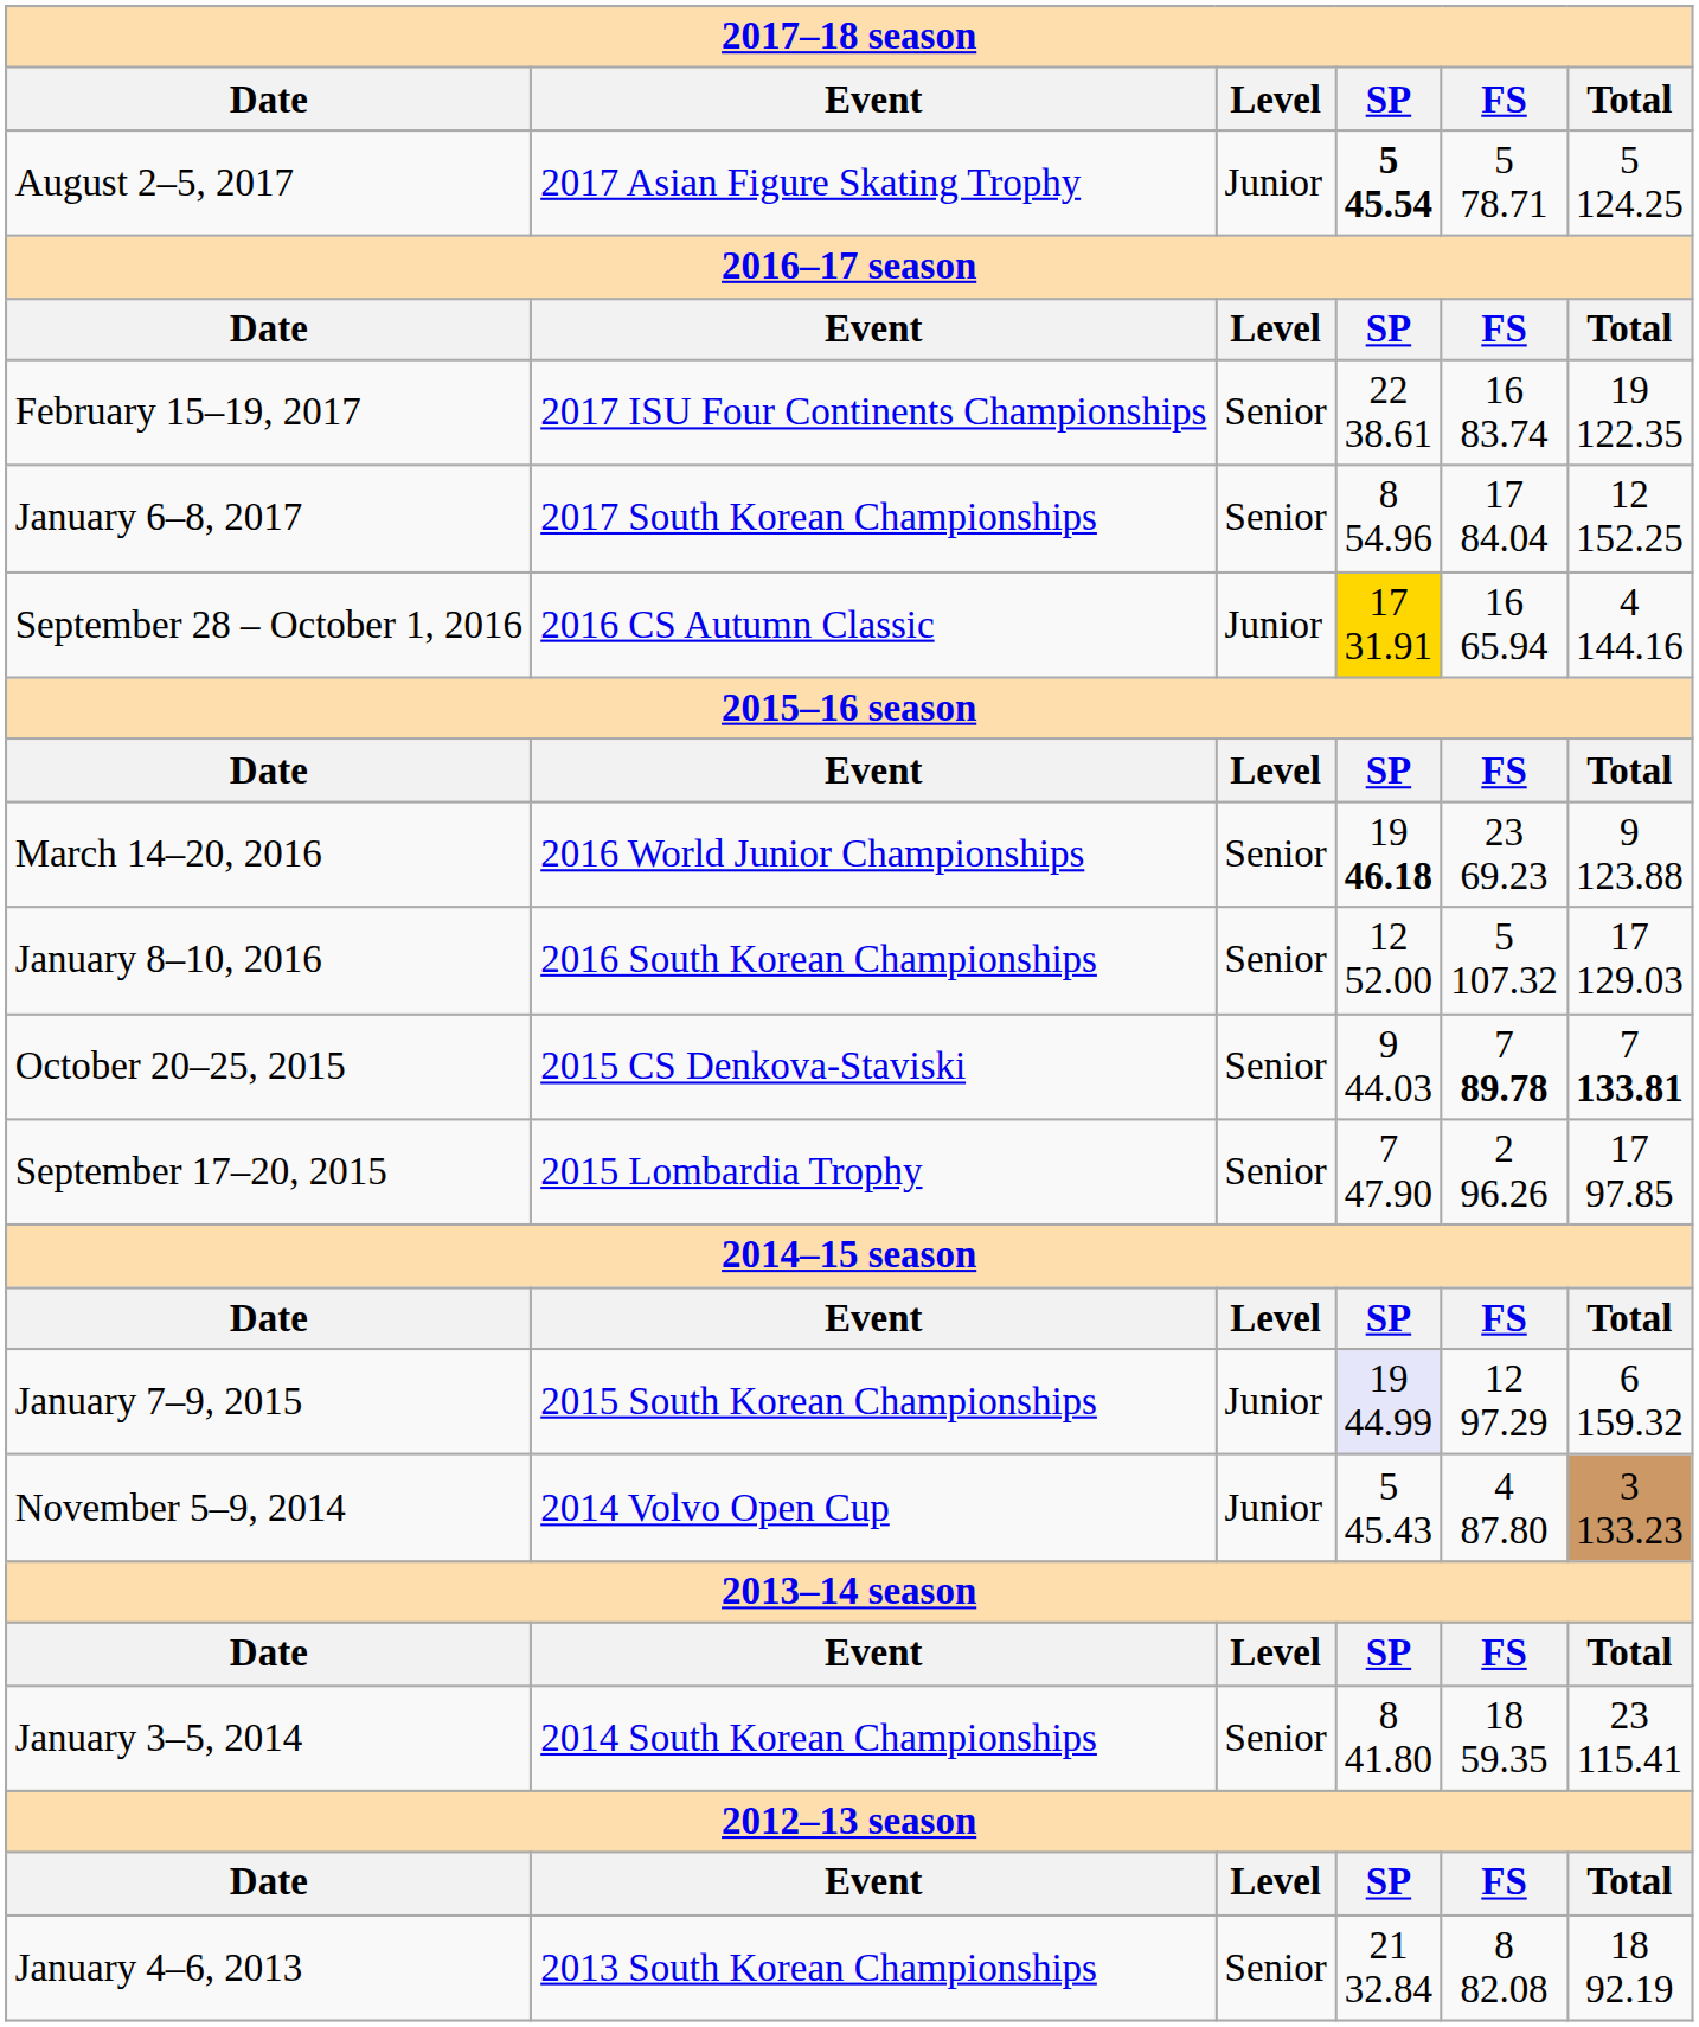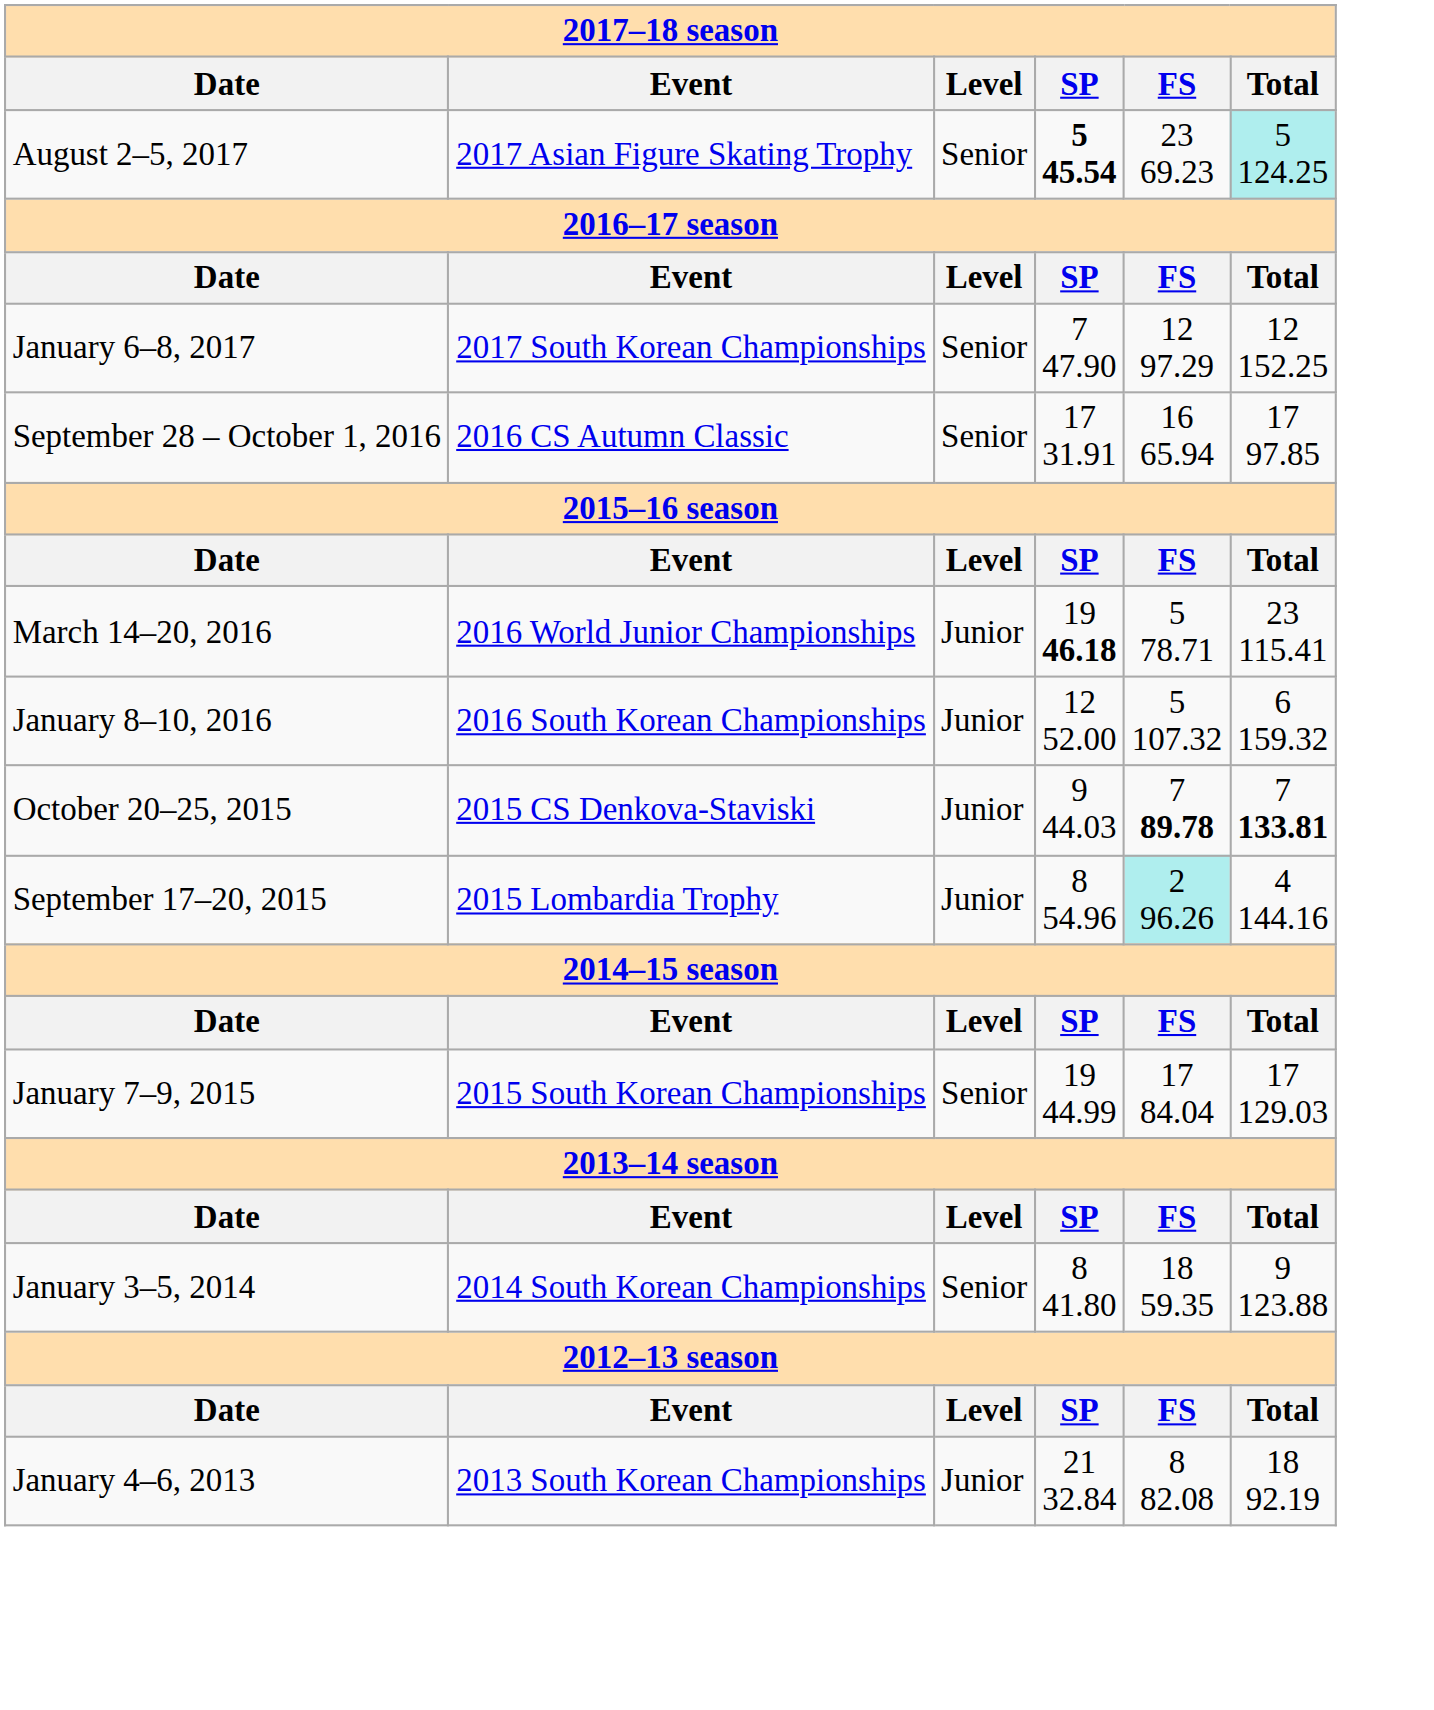 <table class="wikitable">
 <tr>
 <td style="background-color: #ffdead;" colspan=6 align=center><strong><a href='#'>2017–18 season</a></strong></td>
 </tr>
 <tr>
 <th>Date</th>
 <th>Event</th>
 <th>Level</th>
 <th><a href='#'>SP</a></th>
 <th><a href='#'>FS</a></th>
 <th>Total</th>
 </tr>
 <tr>
 <td>August 2–5, 2017</td>
 <td><a href='#'>2017 Asian Figure Skating Trophy</a></td>
-<td>Junior</td>
+<td>Senior</td>
 <td align=center><strong>5 <br> 45.54</strong></td>
-<td align=center>5 <br> 78.71</td>
-<td align=center>5 <br> 124.25</td>
+<td align=center>23 <br> 69.23</td>
+<td align=center style="background: paleturquoise;">5 <br> 124.25</td>
 </tr>
 <tr>
 <td style="background-color: #ffdead;" colspan=6 align=center><strong><a href='#'>2016–17 season</a></strong></td>
 </tr>
 <tr>
 <th>Date</th>
 <th>Event</th>
 <th>Level</th>
 <th><a href='#'>SP</a></th>
 <th><a href='#'>FS</a></th>
 <th>Total</th>
 </tr>
 <tr>
-<td>February 15–19, 2017</td>
-<td><a href='#'>2017 ISU Four Continents Championships</a></td>
-<td>Senior</td>
-<td align=center>22 <br> 38.61</td>
-<td align=center>16 <br> 83.74</td>
-<td align=center>19 <br> 122.35</td>
-</tr>
-<tr>
 <td>January 6–8, 2017</td>
 <td><a href='#'>2017 South Korean Championships</a></td>
 <td>Senior</td>
-<td align=center>8 <br> 54.96</td>
-<td align=center>17 <br> 84.04</td>
+<td align=center>7 <br> 47.90</td>
+<td align=center>12 <br> 97.29</td>
 <td align=center>12 <br> 152.25</td>
 </tr>
 <tr>
 <td>September 28 – October 1, 2016</td>
 <td><a href='#'>2016 CS Autumn Classic</a></td>
-<td>Junior</td>
-<td align=center style="background: gold;">17 <br> 31.91</td>
+<td>Senior</td>
+<td align=center>17 <br> 31.91</td>
 <td align=center>16 <br> 65.94</td>
-<td align=center>4 <br> 144.16</td>
+<td align=center>17 <br> 97.85</td>
 </tr>
 <tr>
 <td style="background-color: #ffdead; " colspan=6 align=center><strong><a href='#'>2015–16 season</a></strong></td>
 </tr>
 <tr>
 <th>Date</th>
 <th>Event</th>
 <th>Level</th>
 <th><a href='#'>SP</a></th>
 <th><a href='#'>FS</a></th>
 <th>Total</th>
 </tr>
 <tr>
 <td>March 14–20, 2016</td>
 <td><a href='#'>2016 World Junior Championships</a></td>
-<td>Senior</td>
+<td>Junior</td>
 <td align=center>19 <br> <strong>46.18</strong></td>
-<td align=center>23 <br> 69.23</td>
-<td align=center>9 <br> 123.88</td>
+<td align=center>5 <br> 78.71</td>
+<td align=center>23 <br> 115.41</td>
 </tr>
 <tr>
 <td>January 8–10, 2016</td>
 <td><a href='#'>2016 South Korean Championships</a></td>
-<td>Senior</td>
+<td>Junior</td>
 <td align=center>12 <br> 52.00</td>
 <td align=center>5 <br> 107.32</td>
-<td align=center>17 <br> 129.03</td>
+<td align=center>6 <br> 159.32</td>
 </tr>
 <tr>
 <td>October 20–25, 2015</td>
 <td><a href='#'>2015 CS Denkova-Staviski</a></td>
-<td>Senior</td>
+<td>Junior</td>
 <td align=center>9 <br> 44.03</td>
 <td align=center>7 <br> <strong>89.78</strong></td>
 <td align=center>7 <br> <strong>133.81</strong></td>
 </tr>
 <tr>
 <td>September 17–20, 2015</td>
 <td><a href='#'>2015 Lombardia Trophy</a></td>
-<td>Senior</td>
-<td align=center>7 <br> 47.90</td>
-<td align=center>2 <br> 96.26</td>
-<td align=center>17 <br> 97.85</td>
+<td>Junior</td>
+<td align=center>8 <br> 54.96</td>
+<td align=center style="background: paleturquoise;">2 <br> 96.26</td>
+<td align=center>4 <br> 144.16</td>
 </tr>
 <tr>
 <td style="background-color: #ffdead; " colspan=6 align=center><strong><a href='#'>2014–15 season</a></strong></td>
 </tr>
 <tr>
 <th>Date</th>
 <th>Event</th>
 <th>Level</th>
 <th><a href='#'>SP</a></th>
 <th><a href='#'>FS</a></th>
 <th>Total</th>
 </tr>
 <tr>
 <td>January 7–9, 2015</td>
 <td><a href='#'>2015 South Korean Championships</a></td>
-<td>Junior</td>
-<td align=center style="background: lavender;">19 <br> 44.99</td>
-<td align=center>12 <br> 97.29</td>
-<td align=center>6 <br> 159.32</td>
-</tr>
-<tr>
-<td>November 5–9, 2014</td>
-<td><a href='#'>2014 Volvo Open Cup</a></td>
-<td>Junior</td>
-<td align=center>5 <br> 45.43</td>
-<td align=center>4 <br> 87.80</td>
-<td align=center bgcolor=cc9966>3 <br> 133.23</td>
+<td>Senior</td>
+<td align=center>19 <br> 44.99</td>
+<td align=center>17 <br> 84.04</td>
+<td align=center>17 <br> 129.03</td>
 </tr>
 <tr>
 <td style="background-color: #ffdead; " colspan=6 align=center><strong><a href='#'>2013–14 season</a></strong></td>
 </tr>
 <tr>
 <th>Date</th>
 <th>Event</th>
 <th>Level</th>
 <th><a href='#'>SP</a></th>
 <th><a href='#'>FS</a></th>
 <th>Total</th>
 </tr>
 <tr>
 <td>January 3–5, 2014</td>
 <td><a href='#'>2014 South Korean Championships</a></td>
 <td>Senior</td>
 <td align=center>8 <br> 41.80</td>
 <td align=center>18 <br> 59.35</td>
-<td align=center>23 <br> 115.41</td>
+<td align=center>9 <br> 123.88</td>
 </tr>
 <tr>
 <td style="background-color: #ffdead; " colspan=6 align=center><strong><a href='#'>2012–13 season</a></strong></td>
 </tr>
 <tr>
 <th>Date</th>
 <th>Event</th>
 <th>Level</th>
 <th><a href='#'>SP</a></th>
 <th><a href='#'>FS</a></th>
 <th>Total</th>
 </tr>
 <tr>
 <td>January 4–6, 2013</td>
 <td><a href='#'>2013 South Korean Championships</a></td>
-<td>Senior</td>
+<td>Junior</td>
 <td align=center>21 <br> 32.84</td>
 <td align=center>8 <br> 82.08</td>
 <td align=center>18 <br> 92.19</td>
 </tr>
 </table>
